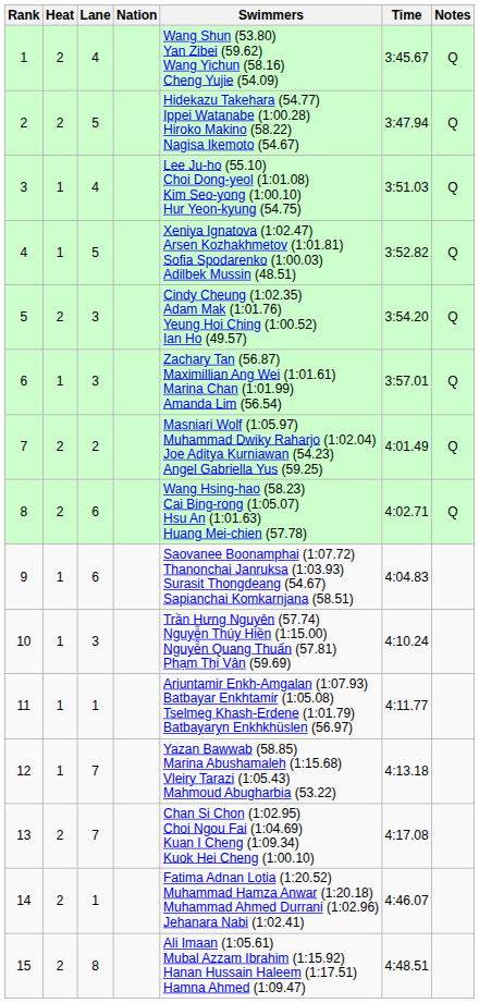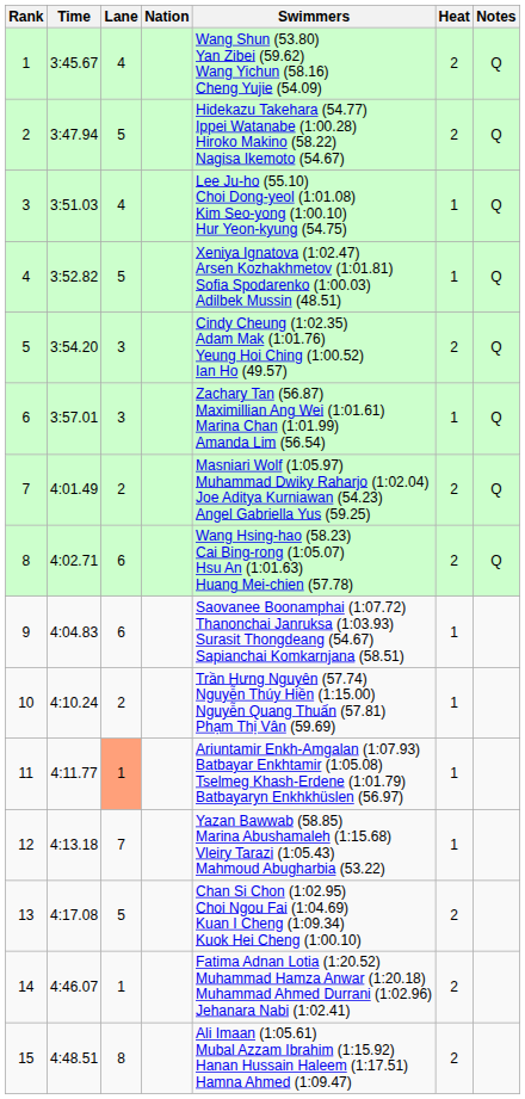 <table class="wikitable sortable" style="text-align:center">
 <tr>
 <th>Rank</th>
-<th>Heat</th>
+<th>Time</th>
 <th>Lane</th>
 <th>Nation</th>
 <th>Swimmers</th>
-<th>Time</th>
+<th>Heat</th>
 <th>Notes</th>
 </tr>
 <tr bgcolor=ccffcc>
 <td>1</td>
-<td>2</td>
+<td>3:45.67</td>
 <td>4</td>
 <td align=left></td>
 <td align=left><a href='#'>Wang Shun</a> (53.80)<br><a href='#'>Yan Zibei</a> (59.62)<br><a href='#'>Wang Yichun</a> (58.16)<br><a href='#'>Cheng Yujie</a> (54.09)</td>
-<td>3:45.67</td>
+<td>2</td>
 <td>Q</td>
 </tr>
 <tr bgcolor=ccffcc>
 <td>2</td>
-<td>2</td>
+<td>3:47.94</td>
 <td>5</td>
 <td align=left></td>
 <td align=left><a href='#'>Hidekazu Takehara</a> (54.77)<br><a href='#'>Ippei Watanabe</a> (1:00.28)<br><a href='#'>Hiroko Makino</a> (58.22)<br><a href='#'>Nagisa Ikemoto</a> (54.67)</td>
-<td>3:47.94</td>
+<td>2</td>
 <td>Q</td>
 </tr>
 <tr bgcolor=ccffcc>
 <td>3</td>
-<td>1</td>
+<td>3:51.03</td>
 <td>4</td>
 <td align=left></td>
 <td align=left><a href='#'>Lee Ju-ho</a> (55.10)<br><a href='#'>Choi Dong-yeol</a> (1:01.08)<br><a href='#'>Kim Seo-yong</a> (1:00.10)<br><a href='#'>Hur Yeon-kyung</a> (54.75)</td>
-<td>3:51.03</td>
+<td>1</td>
 <td>Q</td>
 </tr>
 <tr bgcolor=ccffcc>
 <td>4</td>
-<td>1</td>
+<td>3:52.82</td>
 <td>5</td>
 <td align=left></td>
 <td align=left><a href='#'>Xeniya Ignatova</a> (1:02.47)<br><a href='#'>Arsen Kozhakhmetov</a> (1:01.81)<br><a href='#'>Sofia Spodarenko</a> (1:00.03)<br><a href='#'>Adilbek Mussin</a> (48.51)</td>
-<td>3:52.82</td>
+<td>1</td>
 <td>Q</td>
 </tr>
 <tr bgcolor=ccffcc>
 <td>5</td>
-<td>2</td>
+<td>3:54.20</td>
 <td>3</td>
 <td align=left></td>
 <td align=left><a href='#'>Cindy Cheung</a> (1:02.35)<br><a href='#'>Adam Mak</a> (1:01.76)<br><a href='#'>Yeung Hoi Ching</a> (1:00.52)<br><a href='#'>Ian Ho</a> (49.57)</td>
-<td>3:54.20</td>
+<td>2</td>
 <td>Q</td>
 </tr>
 <tr bgcolor=ccffcc>
 <td>6</td>
-<td>1</td>
+<td>3:57.01</td>
 <td>3</td>
 <td align=left></td>
 <td align=left><a href='#'>Zachary Tan</a> (56.87)<br><a href='#'>Maximillian Ang Wei</a> (1:01.61)<br><a href='#'>Marina Chan</a> (1:01.99)<br><a href='#'>Amanda Lim</a> (56.54)</td>
-<td>3:57.01</td>
+<td>1</td>
 <td>Q</td>
 </tr>
 <tr bgcolor=ccffcc>
 <td>7</td>
-<td>2</td>
+<td>4:01.49</td>
 <td>2</td>
 <td align=left></td>
 <td align=left><a href='#'>Masniari Wolf</a> (1:05.97)<br><a href='#'>Muhammad Dwiky Raharjo</a> (1:02.04)<br><a href='#'>Joe Aditya Kurniawan</a> (54.23)<br><a href='#'>Angel Gabriella Yus</a> (59.25)</td>
-<td>4:01.49</td>
+<td>2</td>
 <td>Q</td>
 </tr>
 <tr bgcolor=ccffcc>
 <td>8</td>
-<td>2</td>
+<td>4:02.71</td>
 <td>6</td>
 <td align=left></td>
 <td align=left><a href='#'>Wang Hsing-hao</a> (58.23)<br><a href='#'>Cai Bing-rong</a> (1:05.07)<br><a href='#'>Hsu An</a> (1:01.63)<br><a href='#'>Huang Mei-chien</a> (57.78)</td>
-<td>4:02.71</td>
+<td>2</td>
 <td>Q</td>
 </tr>
 <tr>
 <td>9</td>
-<td>1</td>
+<td>4:04.83</td>
 <td>6</td>
 <td align=left></td>
 <td align=left><a href='#'>Saovanee Boonamphai</a> (1:07.72)<br><a href='#'>Thanonchai Janruksa</a> (1:03.93)<br><a href='#'>Surasit Thongdeang</a> (54.67)<br><a href='#'>Sapianchai Komkarnjana</a> (58.51)</td>
-<td>4:04.83</td>
+<td>1</td>
 <td></td>
 </tr>
 <tr>
 <td>10</td>
-<td>1</td>
-<td>3</td>
+<td>4:10.24</td>
+<td>2</td>
 <td align=left></td>
 <td align=left><a href='#'>Trần Hưng Nguyên</a> (57.74)<br><a href='#'>Nguyễn Thúy Hiền</a> (1:15.00)<br><a href='#'>Nguyễn Quang Thuấn</a> (57.81)<br><a href='#'>Phạm Thị Vân</a> (59.69)</td>
-<td>4:10.24</td>
+<td>1</td>
 <td></td>
 </tr>
 <tr>
 <td>11</td>
-<td>1</td>
-<td>1</td>
+<td>4:11.77</td>
+<td style="background: lightsalmon;">1</td>
 <td align=left></td>
 <td align=left><a href='#'>Ariuntamir Enkh-Amgalan</a> (1:07.93)<br><a href='#'>Batbayar Enkhtamir</a> (1:05.08)<br><a href='#'>Tselmeg Khash-Erdene</a> (1:01.79)<br><a href='#'>Batbayaryn Enkhkhüslen</a> (56.97)</td>
-<td>4:11.77</td>
+<td>1</td>
 <td></td>
 </tr>
 <tr>
 <td>12</td>
-<td>1</td>
+<td>4:13.18</td>
 <td>7</td>
 <td align=left></td>
 <td align=left><a href='#'>Yazan Bawwab</a> (58.85)<br><a href='#'>Marina Abushamaleh</a> (1:15.68)<br><a href='#'>Vleiry Tarazi</a> (1:05.43)<br><a href='#'>Mahmoud Abugharbia</a> (53.22)</td>
-<td>4:13.18</td>
+<td>1</td>
 <td></td>
 </tr>
 <tr>
 <td>13</td>
-<td>2</td>
-<td>7</td>
+<td>4:17.08</td>
+<td>5</td>
 <td align=left></td>
 <td align=left><a href='#'>Chan Si Chon</a> (1:02.95)<br><a href='#'>Choi Ngou Fai</a> (1:04.69)<br><a href='#'>Kuan I Cheng</a> (1:09.34)<br><a href='#'>Kuok Hei Cheng</a> (1:00.10)</td>
-<td>4:17.08</td>
+<td>2</td>
 <td></td>
 </tr>
 <tr>
 <td>14</td>
-<td>2</td>
+<td>4:46.07</td>
 <td>1</td>
 <td align=left></td>
 <td align=left><a href='#'>Fatima Adnan Lotia</a> (1:20.52)<br><a href='#'>Muhammad Hamza Anwar</a> (1:20.18)<br><a href='#'>Muhammad Ahmed Durrani</a> (1:02.96)<br><a href='#'>Jehanara Nabi</a> (1:02.41)</td>
-<td>4:46.07</td>
+<td>2</td>
 <td></td>
 </tr>
 <tr>
 <td>15</td>
-<td>2</td>
+<td>4:48.51</td>
 <td>8</td>
 <td align=left></td>
 <td align=left><a href='#'>Ali Imaan</a> (1:05.61)<br><a href='#'>Mubal Azzam Ibrahim</a> (1:15.92)<br><a href='#'>Hanan Hussain Haleem</a> (1:17.51)<br><a href='#'>Hamna Ahmed</a> (1:09.47)</td>
-<td>4:48.51</td>
+<td>2</td>
 <td></td>
 </tr>
 </table>
